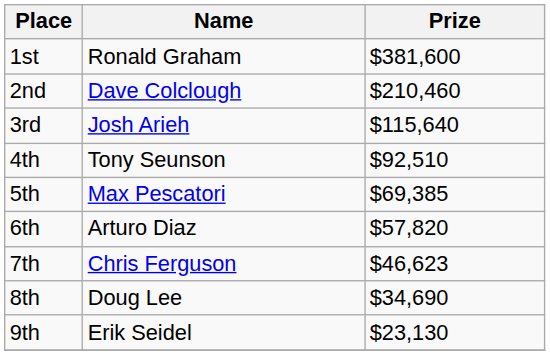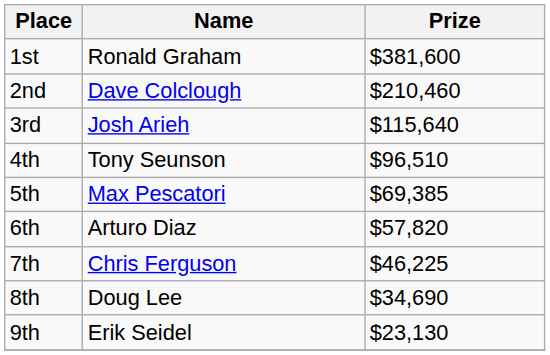 <table class="wikitable">
 <tr>
 <th width="50">Place</th>
 <th width="200">Name</th>
 <th width="125">Prize</th>
 </tr>
 <tr>
 <td>1st</td>
 <td>Ronald Graham</td>
 <td>$381,600</td>
 </tr>
 <tr>
 <td>2nd</td>
 <td><a href='#'>Dave Colclough</a></td>
 <td>$210,460</td>
 </tr>
 <tr>
 <td>3rd</td>
 <td><a href='#'>Josh Arieh</a></td>
 <td>$115,640</td>
 </tr>
 <tr>
 <td>4th</td>
 <td>Tony Seunson</td>
-<td>$92,510</td>
+<td>$96,510</td>
 </tr>
 <tr>
 <td>5th</td>
 <td><a href='#'>Max Pescatori</a></td>
 <td>$69,385</td>
 </tr>
 <tr>
 <td>6th</td>
 <td>Arturo Diaz</td>
 <td>$57,820</td>
 </tr>
 <tr>
 <td>7th</td>
 <td><a href='#'>Chris Ferguson</a></td>
-<td>$46,623</td>
+<td>$46,225</td>
 </tr>
 <tr>
 <td>8th</td>
 <td>Doug Lee</td>
 <td>$34,690</td>
 </tr>
 <tr>
 <td>9th</td>
 <td>Erik Seidel</td>
 <td>$23,130</td>
 </tr>
 <tr>
 </tr>
 </table>
